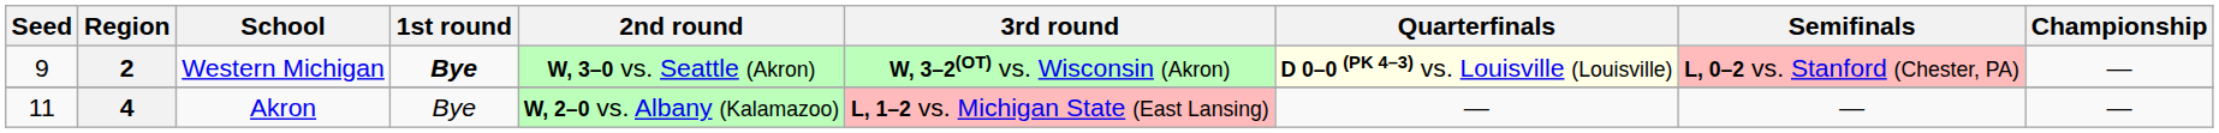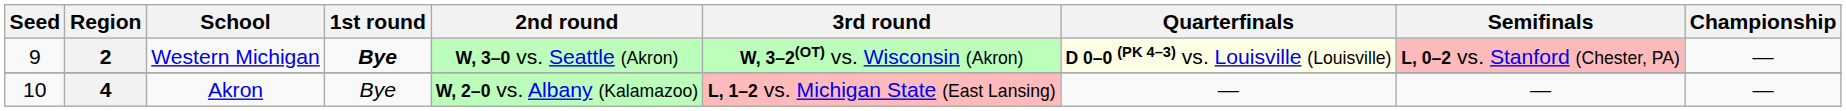 <table class="sortable wikitable" style="white-space:nowrap; text-align:center; font-size: 95%;">
 <tr>
 <th>Seed</th>
 <th>Region</th>
 <th>School</th>
 <th>1st round</th>
 <th>2nd round</th>
 <th>3rd round</th>
 <th>Quarterfinals</th>
 <th>Semifinals</th>
 <th>Championship</th>
 </tr>
 <tr>
 <td>9</td>
 <th>2</th>
 <td><a href='#'>Western Michigan</a></td>
 <td><strong><em>Bye</em></strong></td>
 <td style="background:#bfb;"><small><strong>W, 3–0</strong></small> vs. <a href='#'>Seattle</a> <small>(Akron)</small></td>
 <td style="background:#bfb;"><small><strong>W, 3–2<sup>(OT)</sup></strong></small> vs. <a href='#'>Wisconsin</a> <small>(Akron)</small></td>
 <td style="background:#FFFFE6;"><small><strong>D 0–0 <sup>(PK 4–3)</sup></strong></small> vs. <a href='#'>Louisville</a> <small>(Louisville)</small></td>
 <td style="background:#FBB"><small><strong>L, 0–2</strong></small> vs. <a href='#'>Stanford</a> <small>(Chester, PA)</small></td>
 <td>—</td>
 </tr>
 <tr>
 </tr>
 <tr>
-<td>11</td>
+<td>10</td>
 <th>4</th>
 <td><a href='#'>Akron</a></td>
 <td><em>Bye</em></td>
 <td style="background:#bfb;"><small><strong>W, 2–0</strong></small> vs. <a href='#'>Albany</a> <small>(Kalamazoo)</small></td>
 <td style="background:#FBB"><small><strong>L, 1–2</strong></small> vs. <a href='#'>Michigan State</a> <small>(East Lansing)</small></td>
 <td>—</td>
 <td>—</td>
 <td>—</td>
 </tr>
 </table>
